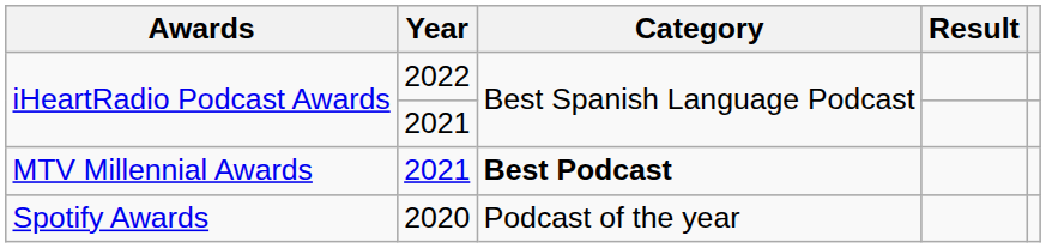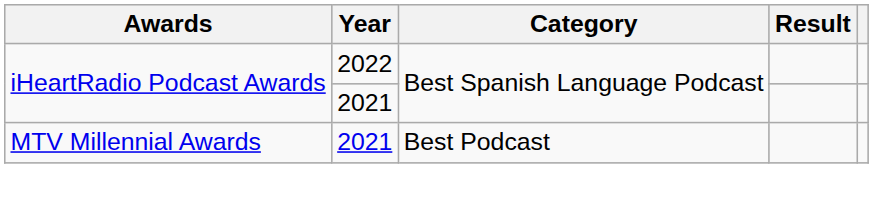 <table class="wikitable sortable">
 <tr>
 <th>Awards</th>
 <th>Year</th>
 <th>Category</th>
 <th>Result</th>
 <th scope="col" class="unsortable"></th>
 </tr>
 <tr>
 <td rowspan="2"><a href='#'>iHeartRadio Podcast Awards</a></td>
 <td>2022</td>
 <td rowspan="2">Best Spanish Language Podcast</td>
 <td></td>
 <td></td>
 </tr>
 <tr>
 <td>2021</td>
 <td></td>
 <td></td>
 </tr>
 <tr>
 <td><a href='#'>MTV Millennial Awards</a></td>
 <td><a href='#'>2021</a></td>
-<td><strong>Best Podcast</strong></td>
-<td></td>
-<td></td>
-</tr>
-<tr>
-<td><a href='#'>Spotify Awards</a></td>
-<td>2020</td>
-<td>Podcast of the year</td>
+<td>Best Podcast</td>
 <td></td>
 <td></td>
 </tr>
 </table>
